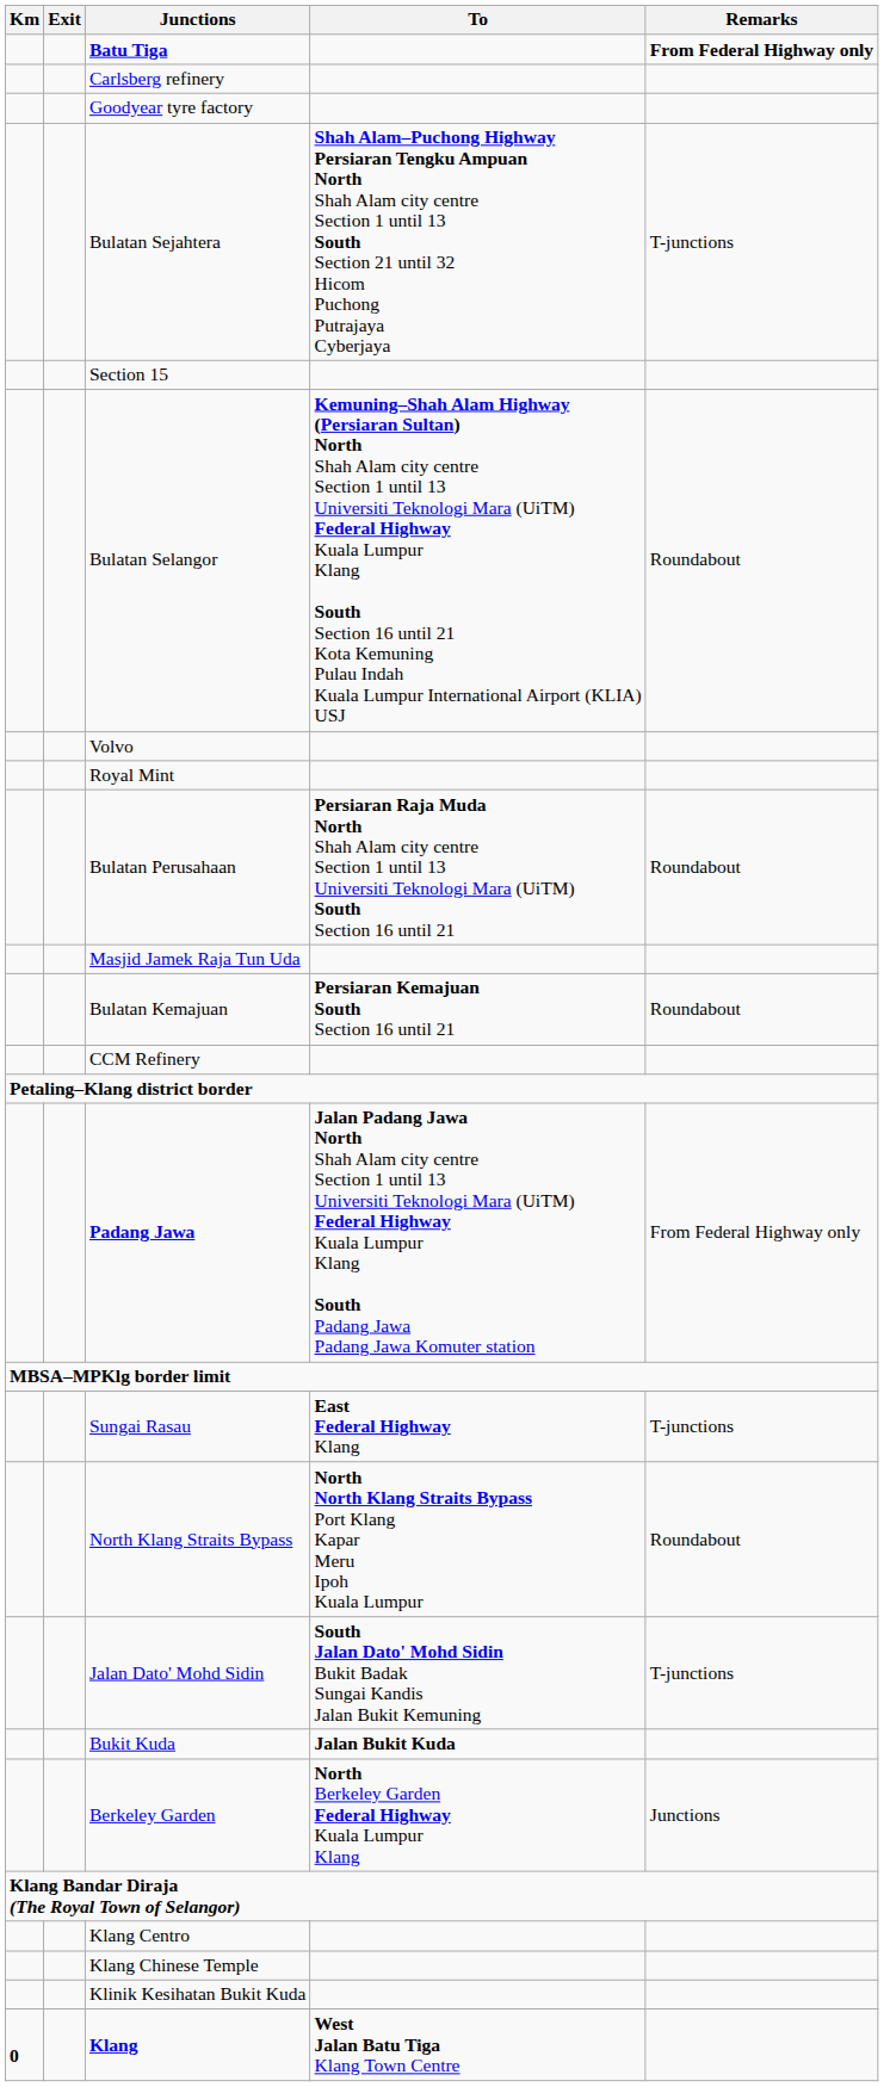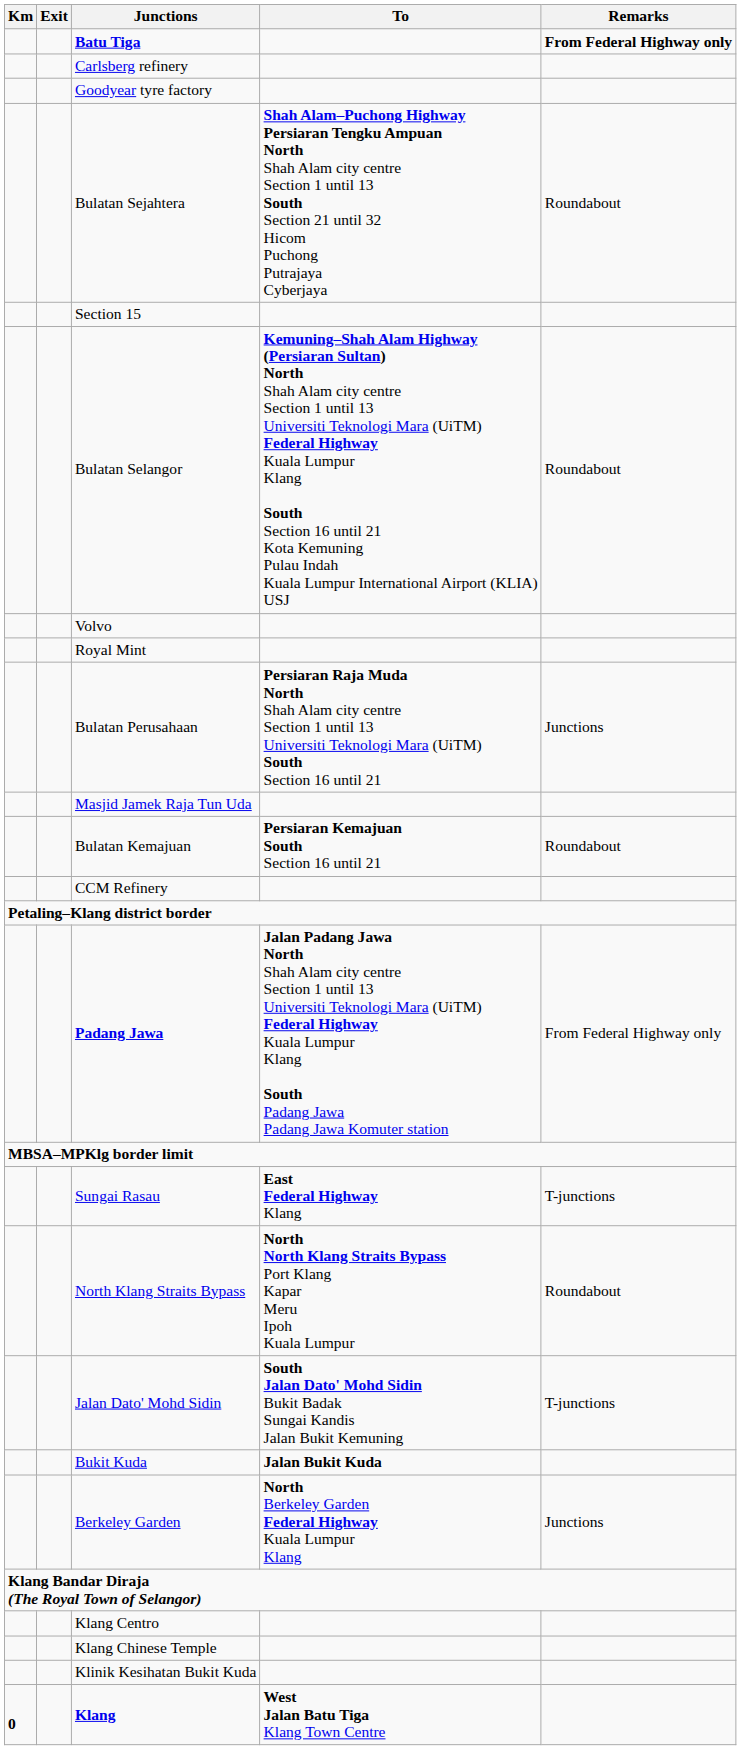 <table class="wikitable">
 <tr>
 <th>Km</th>
 <th>Exit</th>
 <th>Junctions</th>
 <th>To</th>
 <th>Remarks</th>
 </tr>
 <tr>
 <td></td>
 <td></td>
 <td><strong><a href='#'>Batu Tiga</a></strong></td>
 <td></td>
 <td><strong>From Federal Highway only</strong></td>
 </tr>
 <tr>
 <td></td>
 <td></td>
 <td><a href='#'>Carlsberg</a> refinery</td>
 <td></td>
 <td></td>
 </tr>
 <tr>
 <td></td>
 <td></td>
 <td><a href='#'>Goodyear</a> tyre factory</td>
 <td></td>
 <td></td>
 </tr>
 <tr>
 <td></td>
 <td></td>
 <td>Bulatan Sejahtera</td>
 <td> <strong><a href='#'>Shah Alam–Puchong Highway</a></strong><br><strong>Persiaran Tengku Ampuan</strong><br><strong>North</strong><br>Shah Alam city centre<br>Section 1 until 13<br><strong>South</strong><br>Section 21 until 32<br>Hicom<br> Puchong<br> Putrajaya<br> Cyberjaya</td>
-<td>T-junctions</td>
+<td>Roundabout</td>
 </tr>
 <tr>
 <td></td>
 <td></td>
 <td>Section 15</td>
 <td></td>
 <td></td>
 </tr>
 <tr>
 <td></td>
 <td></td>
 <td>Bulatan Selangor</td>
 <td> <strong><a href='#'>Kemuning–Shah Alam Highway</a></strong><br><strong>(<a href='#'>Persiaran Sultan</a>)</strong><br><strong>North</strong><br>Shah Alam city centre<br>Section 1 until 13<br><a href='#'>Universiti Teknologi Mara</a> (UiTM)<br> <strong><a href='#'>Federal Highway</a></strong><br>Kuala Lumpur<br>Klang<br><br><strong>South</strong><br>Section 16 until 21<br> Kota Kemuning<br> Pulau Indah<br>  Kuala Lumpur International Airport (KLIA) <br> USJ</td>
 <td>Roundabout</td>
 </tr>
 <tr>
 <td></td>
 <td></td>
 <td>Volvo</td>
 <td></td>
 <td></td>
 </tr>
 <tr>
 <td></td>
 <td></td>
 <td>Royal Mint</td>
 <td></td>
 <td></td>
 </tr>
 <tr>
 <td></td>
 <td></td>
 <td>Bulatan Perusahaan</td>
 <td><strong>Persiaran Raja Muda</strong><br><strong>North</strong><br>Shah Alam city centre<br>Section 1 until 13<br><a href='#'>Universiti Teknologi Mara</a> (UiTM)<br><strong>South</strong><br>Section 16 until 21</td>
-<td>Roundabout</td>
+<td>Junctions</td>
 </tr>
 <tr>
 <td></td>
 <td></td>
 <td><a href='#'>Masjid Jamek Raja Tun Uda</a></td>
 <td></td>
 <td></td>
 </tr>
 <tr>
 <td></td>
 <td></td>
 <td>Bulatan Kemajuan</td>
 <td><strong>Persiaran Kemajuan</strong><br><strong>South</strong><br>Section 16 until 21</td>
 <td>Roundabout</td>
 </tr>
 <tr>
 <td></td>
 <td></td>
 <td>CCM Refinery</td>
 <td></td>
 <td></td>
 </tr>
 <tr>
 <td style="width:600px" colspan="6" style="text-align:center; background:blue;"><strong><span>Petaling–Klang district border</span></strong></td>
 </tr>
 <tr>
 <td></td>
 <td></td>
 <td><strong><a href='#'>Padang Jawa</a></strong></td>
 <td><strong>Jalan Padang Jawa</strong><br><strong>North</strong><br>Shah Alam city centre<br>Section 1 until 13<br><a href='#'>Universiti Teknologi Mara</a> (UiTM)<br> <strong><a href='#'>Federal Highway</a></strong><br>Kuala Lumpur<br>Klang<br><br><strong>South</strong><br><a href='#'>Padang Jawa</a><br> <a href='#'>Padang Jawa Komuter station</a></td>
 <td>From Federal Highway only</td>
 </tr>
 <tr>
 <td style="width:600px" colspan="6" style="text-align:center; background:maroon;"><strong><span>MBSA–MPKlg border limit</span></strong></td>
 </tr>
 <tr>
 <td></td>
 <td></td>
 <td><a href='#'>Sungai Rasau</a></td>
 <td><strong>East</strong><br> <strong><a href='#'>Federal Highway</a></strong><br>Klang</td>
 <td>T-junctions</td>
 </tr>
 <tr>
 <td></td>
 <td></td>
 <td><a href='#'>North Klang Straits Bypass</a></td>
 <td><strong>North</strong><br>  <strong><a href='#'>North Klang Straits Bypass</a></strong><br> Port Klang<br> Kapar<br> Meru<br>  Ipoh<br>  Kuala Lumpur</td>
 <td>Roundabout</td>
 </tr>
 <tr>
 <td></td>
 <td></td>
 <td><a href='#'>Jalan Dato' Mohd Sidin</a></td>
 <td><strong>South</strong><br> <strong><a href='#'>Jalan Dato' Mohd Sidin</a></strong><br>Bukit Badak<br>Sungai Kandis<br>Jalan Bukit Kemuning</td>
 <td>T-junctions</td>
 </tr>
 <tr>
 <td></td>
 <td></td>
 <td><a href='#'>Bukit Kuda</a></td>
 <td><strong>Jalan Bukit Kuda</strong></td>
 <td></td>
 </tr>
 <tr>
 <td></td>
 <td></td>
 <td><a href='#'>Berkeley Garden</a></td>
 <td><strong>North</strong><br><a href='#'>Berkeley Garden</a><br> <strong><a href='#'>Federal Highway</a></strong><br>Kuala Lumpur<br><a href='#'>Klang</a></td>
 <td>Junctions</td>
 </tr>
 <tr>
 <td style="width:600px" colspan="6" style="text-align:center; background:yellow;"><strong><span>Klang Bandar Diraja<br><em>(The Royal Town of Selangor)</em></span></strong></td>
 </tr>
 <tr>
 <td></td>
 <td></td>
 <td>Klang Centro</td>
 <td></td>
 <td></td>
 </tr>
 <tr>
 <td></td>
 <td></td>
 <td>Klang Chinese Temple</td>
 <td></td>
 <td></td>
 </tr>
 <tr>
 <td></td>
 <td></td>
 <td>Klinik Kesihatan Bukit Kuda</td>
 <td></td>
 <td></td>
 </tr>
 <tr>
 <td><br><strong>0</strong></td>
 <td></td>
 <td><strong><a href='#'>Klang</a></strong></td>
 <td><strong>West</strong><br><strong>Jalan Batu Tiga</strong><br><a href='#'>Klang Town Centre</a></td>
 <td></td>
 </tr>
 </table>
